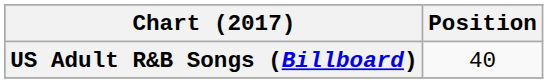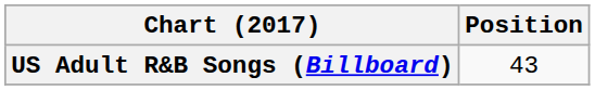 <table class="wikitable sortable plainrowheaders">
 <tr>
 <th scope="col">Chart (2017)</th>
 <th scope="col">Position</th>
 </tr>
 <tr>
 <th scope="row">US Adult R&B Songs (<em><a href='#'>Billboard</a></em>)</th>
-<td align="center">40</td>
+<td align="center">43</td>
 </tr>
 </table>
